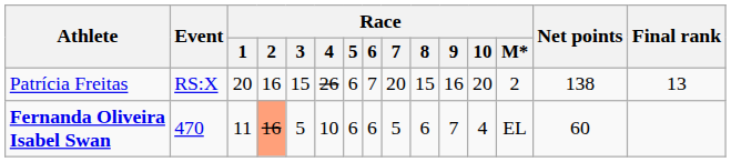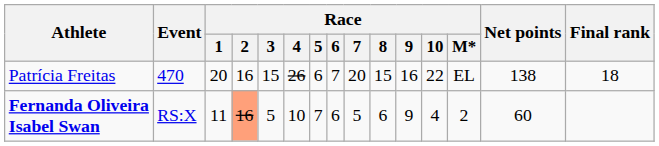 <table class="wikitable" style="font-size:90%">
 <tr>
 <th rowspan="2">Athlete</th>
 <th rowspan="2">Event</th>
 <th colspan=11>Race</th>
 <th rowspan=2>Net points</th>
 <th rowspan=2>Final rank</th>
 </tr>
 <tr style="font-size:95%">
 <th>1</th>
 <th>2</th>
 <th>3</th>
 <th>4</th>
 <th>5</th>
 <th>6</th>
 <th>7</th>
 <th>8</th>
 <th>9</th>
 <th>10</th>
 <th>M*</th>
 </tr>
 <tr align=center>
 <td align=left><a href='#'>Patrícia Freitas</a></td>
-<td align=left><a href='#'>RS:X</a></td>
+<td align=left><a href='#'>470</a></td>
 <td>20</td>
 <td>16</td>
 <td>15</td>
 <td><s>26</s></td>
 <td>6</td>
 <td>7</td>
 <td>20</td>
 <td>15</td>
 <td>16</td>
-<td>20</td>
-<td>2</td>
+<td>22</td>
+<td>EL</td>
 <td>138</td>
-<td>13</td>
+<td>18</td>
 </tr>
 <tr align=center>
 <td align=left><strong><a href='#'>Fernanda Oliveira</a> <br> <a href='#'>Isabel Swan</a></strong></td>
-<td align=left><a href='#'>470</a></td>
+<td align=left><a href='#'>RS:X</a></td>
 <td>11</td>
 <td style="background: lightsalmon;"><s>16</s></td>
 <td>5</td>
 <td>10</td>
-<td>6</td>
+<td>7</td>
 <td>6</td>
 <td>5</td>
 <td>6</td>
-<td>7</td>
+<td>9</td>
 <td>4</td>
-<td>EL</td>
+<td>2</td>
 <td>60</td>
 <td></td>
 </tr>
 </table>
